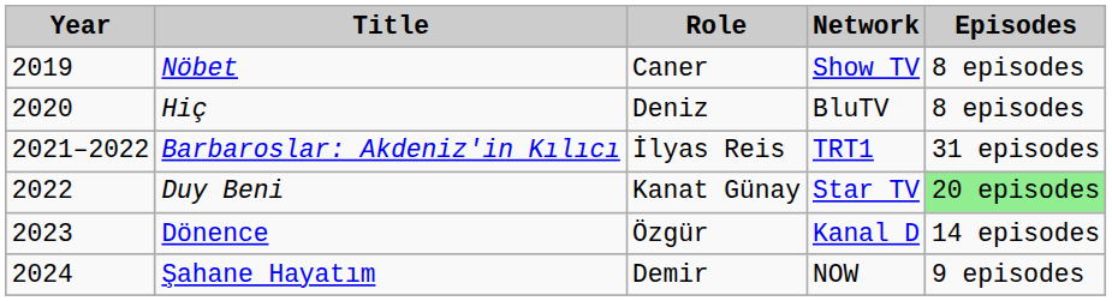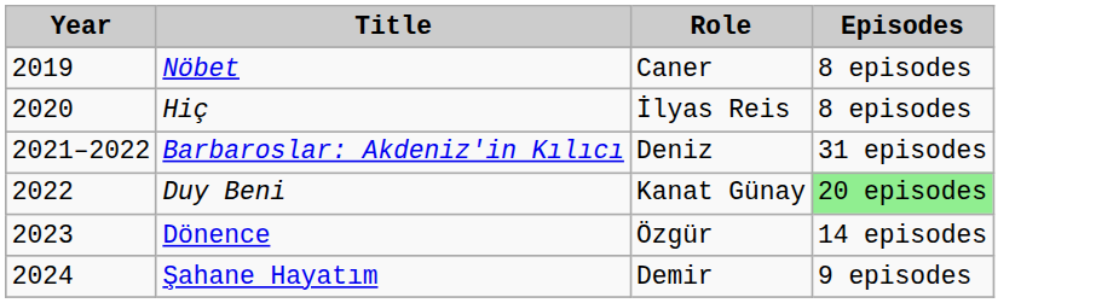 <table class="wikitable">
 <tr>
 <th style="background:#CCCCCC">Year</th>
 <th style="background:#CCCCCC">Title</th>
 <th style="background:#CCCCCC">Role</th>
-<th style="background:#CCCCCC">Network</th>
 <th style="background:#CCCCCC">Episodes</th>
 </tr>
 <tr>
 <td>2019</td>
 <td><a href='#'><em>Nöbet</em></a></td>
 <td>Caner</td>
-<td><a href='#'>Show TV</a></td>
 <td>8 episodes</td>
 </tr>
 <tr>
 <td>2020</td>
 <td><em>Hiç</em></td>
-<td>Deniz</td>
-<td>BluTV</td>
+<td>İlyas Reis</td>
 <td>8 episodes</td>
 </tr>
 <tr>
 <td>2021–2022</td>
 <td><em><a href='#'>Barbaroslar: Akdeniz'in Kılıcı</a></em></td>
-<td>İlyas Reis</td>
-<td><a href='#'>TRT1</a></td>
+<td>Deniz</td>
 <td>31 episodes</td>
 </tr>
 <tr>
 <td>2022</td>
 <td><em>Duy Beni</em></td>
 <td>Kanat Günay</td>
-<td><a href='#'>Star TV</a></td>
 <td style="background: lightgreen;">20 episodes</td>
 </tr>
 <tr>
 <td>2023</td>
 <td><a href='#'>Dönence</a></td>
 <td>Özgür</td>
-<td><a href='#'>Kanal D</a></td>
 <td>14 episodes</td>
 </tr>
 <tr>
 <td>2024</td>
 <td><a href='#'>Şahane Hayatım</a></td>
 <td>Demir</td>
-<td>NOW</td>
 <td>9 episodes</td>
 </tr>
 </table>
